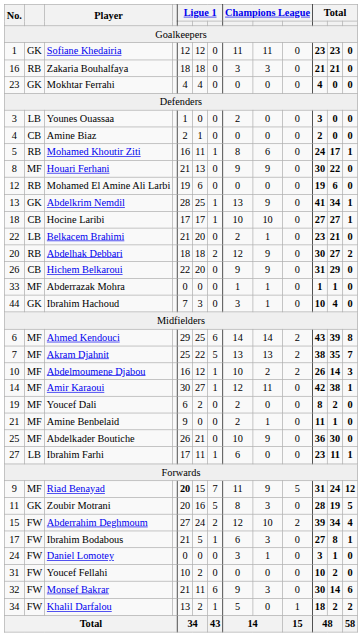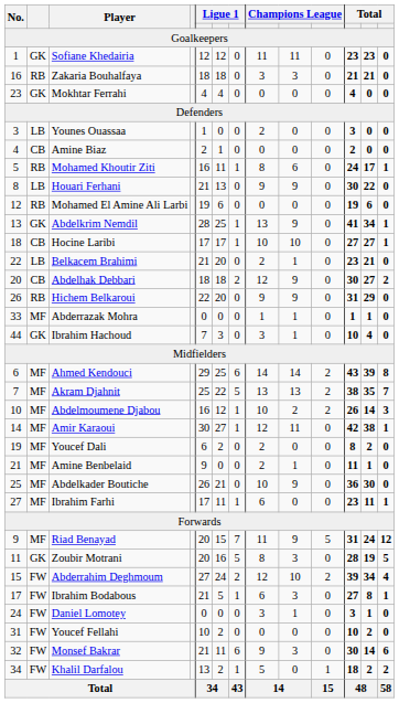 <table class="wikitable mw-datatable sortable nowrap" style="text-align:center; font-size:96%;">
 <tr>
 <th rowspan="2">No.</th>
 <th rowspan="2"></th>
 <th rowspan="2">Player</th>
 <th rowspan="2" style="border-right: 1pt black solid"></th>
 <th colspan="3" style="border-right: 1pt black solid"><a href='#'>Ligue 1</a></th>
 <th colspan="3" style="border-right: 1pt black solid"><a href='#'>Champions League</a></th>
 <th colspan="3">Total</th>
 </tr>
 <tr>
 <th></th>
 <th></th>
 <th style="border-right: 1pt black solid"></th>
 <th></th>
 <th></th>
 <th style="border-right: 1pt black solid"></th>
 <th></th>
 <th></th>
 <th></th>
 </tr>
 <tr bgcolor=efefef class="sortbottom">
 <td colspan=19>Goalkeepers</td>
 </tr>
 <tr>
 <td>1</td>
 <td>GK</td>
 <td style="text-align:left"><a href='#'>Sofiane Khedairia</a></td>
 <td style="border-right: 1pt black solid"></td>
 <td>12</td>
 <td>12</td>
 <td style="border-right: 1pt black solid">0</td>
 <td>11</td>
 <td>11</td>
 <td style="border-right: 1pt black solid">0</td>
 <td><strong>23</strong></td>
 <td><strong>23</strong></td>
 <td><strong>0</strong></td>
 </tr>
 <tr>
 <td>16</td>
 <td>RB</td>
 <td style="text-align:left">Zakaria Bouhalfaya</td>
 <td style="border-right: 1pt black solid"></td>
 <td>18</td>
 <td>18</td>
 <td style="border-right: 1pt black solid">0</td>
 <td>3</td>
 <td>3</td>
 <td style="border-right: 1pt black solid">0</td>
 <td><strong>21</strong></td>
 <td><strong>21</strong></td>
 <td><strong>0</strong></td>
 </tr>
 <tr>
 <td>23</td>
 <td>GK</td>
 <td style="text-align:left">Mokhtar Ferrahi</td>
 <td style="border-right: 1pt black solid"></td>
 <td>4</td>
 <td>4</td>
 <td style="border-right: 1pt black solid">0</td>
 <td>0</td>
 <td>0</td>
 <td style="border-right: 1pt black solid">0</td>
 <td><strong>4</strong></td>
 <td><strong>0</strong></td>
 <td><strong>0</strong></td>
 </tr>
 <tr bgcolor=efefef class="sortbottom">
 <td colspan=19>Defenders</td>
 </tr>
 <tr>
 <td>3</td>
 <td>LB</td>
 <td style="text-align:left">Younes Ouassaa</td>
 <td style="border-right: 1pt black solid"></td>
 <td>1</td>
 <td>0</td>
 <td style="border-right: 1pt black solid">0</td>
 <td>2</td>
 <td>0</td>
 <td style="border-right: 1pt black solid">0</td>
 <td><strong>3</strong></td>
 <td><strong>0</strong></td>
 <td><strong>0</strong></td>
 </tr>
 <tr>
 <td>4</td>
 <td>CB</td>
 <td style="text-align:left">Amine Biaz</td>
 <td style="border-right: 1pt black solid"></td>
 <td>2</td>
 <td>1</td>
 <td style="border-right: 1pt black solid">0</td>
 <td>0</td>
 <td>0</td>
 <td style="border-right: 1pt black solid">0</td>
 <td><strong>2</strong></td>
 <td><strong>0</strong></td>
 <td><strong>0</strong></td>
 </tr>
 <tr>
 <td>5</td>
 <td>RB</td>
 <td style="text-align:left"><a href='#'>Mohamed Khoutir Ziti</a></td>
 <td style="border-right: 1pt black solid"></td>
 <td>16</td>
 <td>11</td>
 <td style="border-right: 1pt black solid">1</td>
 <td>8</td>
 <td>6</td>
 <td style="border-right: 1pt black solid">0</td>
 <td><strong>24</strong></td>
 <td><strong>17</strong></td>
 <td><strong>1</strong></td>
 </tr>
 <tr>
 <td>8</td>
-<td>MF</td>
+<td>LB</td>
 <td style="text-align:left"><a href='#'>Houari Ferhani</a></td>
 <td style="border-right: 1pt black solid"></td>
 <td>21</td>
 <td>13</td>
 <td style="border-right: 1pt black solid">0</td>
 <td>9</td>
 <td>9</td>
 <td style="border-right: 1pt black solid">0</td>
 <td><strong>30</strong></td>
 <td><strong>22</strong></td>
 <td><strong>0</strong></td>
 </tr>
 <tr>
 <td>12</td>
 <td>RB</td>
 <td style="text-align:left">Mohamed El Amine Ali Larbi</td>
 <td style="border-right: 1pt black solid"></td>
 <td>19</td>
 <td>6</td>
 <td style="border-right: 1pt black solid">0</td>
 <td>0</td>
 <td>0</td>
 <td style="border-right: 1pt black solid">0</td>
 <td><strong>19</strong></td>
 <td><strong>6</strong></td>
 <td><strong>0</strong></td>
 </tr>
 <tr>
 <td>13</td>
 <td>GK</td>
 <td style="text-align:left"><a href='#'>Abdelkrim Nemdil</a></td>
 <td style="border-right: 1pt black solid"></td>
 <td>28</td>
 <td>25</td>
 <td style="border-right: 1pt black solid">1</td>
 <td>13</td>
 <td>9</td>
 <td style="border-right: 1pt black solid">0</td>
 <td><strong>41</strong></td>
 <td><strong>34</strong></td>
 <td><strong>1</strong></td>
 </tr>
 <tr>
 <td>18</td>
 <td>CB</td>
 <td style="text-align:left">Hocine Laribi</td>
 <td style="border-right: 1pt black solid"></td>
 <td>17</td>
 <td>17</td>
 <td style="border-right: 1pt black solid">1</td>
 <td>10</td>
 <td>10</td>
 <td style="border-right: 1pt black solid">0</td>
 <td><strong>27</strong></td>
 <td><strong>27</strong></td>
 <td><strong>1</strong></td>
 </tr>
 <tr>
 <td>22</td>
 <td>LB</td>
 <td style="text-align:left"><a href='#'>Belkacem Brahimi</a></td>
 <td style="border-right: 1pt black solid"></td>
 <td>21</td>
 <td>20</td>
 <td style="border-right: 1pt black solid">0</td>
 <td>2</td>
 <td>1</td>
 <td style="border-right: 1pt black solid">0</td>
 <td><strong>23</strong></td>
 <td><strong>21</strong></td>
 <td><strong>0</strong></td>
 </tr>
 <tr>
 <td>20</td>
-<td>RB</td>
+<td>CB</td>
 <td style="text-align:left"><a href='#'>Abdelhak Debbari</a></td>
 <td style="border-right: 1pt black solid"></td>
 <td>18</td>
 <td>18</td>
 <td style="border-right: 1pt black solid">2</td>
 <td>12</td>
 <td>9</td>
 <td style="border-right: 1pt black solid">0</td>
 <td><strong>30</strong></td>
 <td><strong>27</strong></td>
 <td><strong>2</strong></td>
 </tr>
 <tr>
 <td>26</td>
-<td>CB</td>
+<td>RB</td>
 <td style="text-align:left"><a href='#'>Hichem Belkaroui</a></td>
 <td style="border-right: 1pt black solid"></td>
 <td>22</td>
 <td>20</td>
 <td style="border-right: 1pt black solid">0</td>
 <td>9</td>
 <td>9</td>
 <td style="border-right: 1pt black solid">0</td>
 <td><strong>31</strong></td>
 <td><strong>29</strong></td>
 <td><strong>0</strong></td>
 </tr>
 <tr>
 <td>33</td>
 <td>MF</td>
 <td style="text-align:left">Abderrazak Mohra</td>
 <td style="border-right: 1pt black solid"></td>
 <td>0</td>
 <td>0</td>
 <td style="border-right: 1pt black solid">0</td>
 <td>1</td>
 <td>1</td>
 <td style="border-right: 1pt black solid">0</td>
 <td><strong>1</strong></td>
 <td><strong>1</strong></td>
 <td><strong>0</strong></td>
 </tr>
 <tr>
 <td>44</td>
 <td>GK</td>
 <td style="text-align:left">Ibrahim Hachoud</td>
 <td style="border-right: 1pt black solid"></td>
 <td>7</td>
 <td>3</td>
 <td style="border-right: 1pt black solid">0</td>
 <td>3</td>
 <td>1</td>
 <td style="border-right: 1pt black solid">0</td>
 <td><strong>10</strong></td>
 <td><strong>4</strong></td>
 <td><strong>0</strong></td>
 </tr>
 <tr bgcolor=efefef class="sortbottom">
 <td colspan=19>Midfielders</td>
 </tr>
 <tr>
 <td>6</td>
 <td>MF</td>
 <td style="text-align:left"><a href='#'>Ahmed Kendouci</a></td>
 <td style="border-right: 1pt black solid"></td>
 <td>29</td>
 <td>25</td>
 <td style="border-right: 1pt black solid">6</td>
 <td>14</td>
 <td>14</td>
 <td style="border-right: 1pt black solid">2</td>
 <td><strong>43</strong></td>
 <td><strong>39</strong></td>
 <td><strong>8</strong></td>
 </tr>
 <tr>
 <td>7</td>
 <td>MF</td>
 <td style="text-align:left"><a href='#'>Akram Djahnit</a></td>
 <td style="border-right: 1pt black solid"></td>
 <td>25</td>
 <td>22</td>
 <td style="border-right: 1pt black solid">5</td>
 <td>13</td>
 <td>13</td>
 <td style="border-right: 1pt black solid">2</td>
 <td><strong>38</strong></td>
 <td><strong>35</strong></td>
 <td><strong>7</strong></td>
 </tr>
 <tr>
 <td>10</td>
 <td>MF</td>
 <td style="text-align:left"><a href='#'>Abdelmoumene Djabou</a></td>
 <td style="border-right: 1pt black solid"></td>
 <td>16</td>
 <td>12</td>
 <td style="border-right: 1pt black solid">1</td>
 <td>10</td>
 <td>2</td>
 <td style="border-right: 1pt black solid">2</td>
 <td><strong>26</strong></td>
 <td><strong>14</strong></td>
 <td><strong>3</strong></td>
 </tr>
 <tr>
 <td>14</td>
 <td>MF</td>
 <td style="text-align:left"><a href='#'>Amir Karaoui</a></td>
 <td style="border-right: 1pt black solid"></td>
 <td>30</td>
 <td>27</td>
 <td style="border-right: 1pt black solid">1</td>
 <td>12</td>
 <td>11</td>
 <td style="border-right: 1pt black solid">0</td>
 <td><strong>42</strong></td>
 <td><strong>38</strong></td>
 <td><strong>1</strong></td>
 </tr>
 <tr>
 <td>19</td>
 <td>MF</td>
 <td style="text-align:left">Youcef Dali</td>
 <td style="border-right: 1pt black solid"></td>
 <td>6</td>
 <td>2</td>
 <td style="border-right: 1pt black solid">0</td>
 <td>2</td>
 <td>0</td>
 <td style="border-right: 1pt black solid">0</td>
 <td><strong>8</strong></td>
 <td><strong>2</strong></td>
 <td><strong>0</strong></td>
 </tr>
 <tr>
 <td>21</td>
 <td>MF</td>
 <td style="text-align:left">Amine Benbelaid</td>
 <td style="border-right: 1pt black solid"></td>
 <td>9</td>
 <td>0</td>
 <td style="border-right: 1pt black solid">0</td>
 <td>2</td>
 <td>1</td>
 <td style="border-right: 1pt black solid">0</td>
 <td><strong>11</strong></td>
 <td><strong>1</strong></td>
 <td><strong>0</strong></td>
 </tr>
 <tr>
 <td>25</td>
 <td>MF</td>
 <td style="text-align:left">Abdelkader Boutiche</td>
 <td style="border-right: 1pt black solid"></td>
 <td>26</td>
 <td>21</td>
 <td style="border-right: 1pt black solid">0</td>
 <td>10</td>
 <td>9</td>
 <td style="border-right: 1pt black solid">0</td>
 <td><strong>36</strong></td>
 <td><strong>30</strong></td>
 <td><strong>0</strong></td>
 </tr>
 <tr>
 <td>27</td>
-<td>LB</td>
+<td>MF</td>
 <td style="text-align:left">Ibrahim Farhi</td>
 <td style="border-right: 1pt black solid"></td>
 <td>17</td>
 <td>11</td>
 <td style="border-right: 1pt black solid">1</td>
 <td>6</td>
 <td>0</td>
 <td style="border-right: 1pt black solid">0</td>
 <td><strong>23</strong></td>
 <td><strong>11</strong></td>
 <td><strong>1</strong></td>
 </tr>
 <tr bgcolor=efefef class="sortbottom">
 <td colspan=19>Forwards</td>
 </tr>
 <tr>
 <td>9</td>
 <td>MF</td>
 <td style="text-align:left"><a href='#'>Riad Benayad</a></td>
 <td style="border-right: 1pt black solid"></td>
-<td><strong>20</strong></td>
+<td>20</td>
 <td>15</td>
 <td style="border-right: 1pt black solid">7</td>
 <td>11</td>
 <td>9</td>
 <td style="border-right: 1pt black solid">5</td>
 <td><strong>31</strong></td>
 <td><strong>24</strong></td>
 <td><strong>12</strong></td>
 </tr>
 <tr>
 <td>11</td>
 <td>GK</td>
 <td style="text-align:left">Zoubir Motrani</td>
 <td style="border-right: 1pt black solid"></td>
 <td>20</td>
 <td>16</td>
 <td style="border-right: 1pt black solid">5</td>
 <td>8</td>
 <td>3</td>
 <td style="border-right: 1pt black solid">0</td>
 <td><strong>28</strong></td>
 <td><strong>19</strong></td>
 <td><strong>5</strong></td>
 </tr>
 <tr>
 <td>15</td>
 <td>FW</td>
 <td style="text-align:left"><a href='#'>Abderrahim Deghmoum</a></td>
 <td style="border-right: 1pt black solid"></td>
 <td>27</td>
 <td>24</td>
 <td style="border-right: 1pt black solid">2</td>
 <td>12</td>
 <td>10</td>
 <td style="border-right: 1pt black solid">2</td>
 <td><strong>39</strong></td>
 <td><strong>34</strong></td>
 <td><strong>4</strong></td>
 </tr>
 <tr>
 <td>17</td>
 <td>FW</td>
 <td style="text-align:left">Ibrahim Bodabous</td>
 <td style="border-right: 1pt black solid"></td>
 <td>21</td>
 <td>5</td>
 <td style="border-right: 1pt black solid">1</td>
 <td>6</td>
 <td>3</td>
 <td style="border-right: 1pt black solid">0</td>
 <td><strong>27</strong></td>
 <td><strong>8</strong></td>
 <td><strong>1</strong></td>
 </tr>
 <tr>
 <td>24</td>
 <td>FW</td>
 <td style="text-align:left"><a href='#'>Daniel Lomotey</a></td>
 <td style="border-right: 1pt black solid"></td>
 <td>0</td>
 <td>0</td>
 <td style="border-right: 1pt black solid">0</td>
 <td>3</td>
 <td>1</td>
 <td style="border-right: 1pt black solid">0</td>
 <td><strong>3</strong></td>
 <td><strong>1</strong></td>
 <td><strong>0</strong></td>
 </tr>
 <tr>
 <td>31</td>
 <td>FW</td>
 <td style="text-align:left">Youcef Fellahi</td>
 <td style="border-right: 1pt black solid"></td>
 <td>10</td>
 <td>2</td>
 <td style="border-right: 1pt black solid">0</td>
 <td>0</td>
 <td>0</td>
 <td style="border-right: 1pt black solid">0</td>
 <td><strong>10</strong></td>
 <td><strong>2</strong></td>
 <td><strong>0</strong></td>
 </tr>
 <tr>
 <td>32</td>
 <td>FW</td>
 <td style="text-align:left"><a href='#'>Monsef Bakrar</a></td>
 <td style="border-right: 1pt black solid"></td>
 <td>21</td>
 <td>11</td>
 <td style="border-right: 1pt black solid">6</td>
 <td>9</td>
 <td>3</td>
 <td style="border-right: 1pt black solid">0</td>
 <td><strong>30</strong></td>
 <td><strong>14</strong></td>
 <td><strong>6</strong></td>
 </tr>
 <tr>
 <td>34</td>
 <td>FW</td>
 <td style="text-align:left"><a href='#'>Khalil Darfalou</a></td>
 <td style="border-right: 1pt black solid"></td>
 <td>13</td>
 <td>2</td>
 <td style="border-right: 1pt black solid">1</td>
 <td>5</td>
 <td>0</td>
 <td style="border-right: 1pt black solid">1</td>
 <td><strong>18</strong></td>
 <td><strong>2</strong></td>
 <td><strong>2</strong></td>
 </tr>
 <tr class="sortbottom">
 <th colspan=4 style="border-right: 1pt black solid">Total</th>
 <th colspan=2>34</th>
 <th style="border-right: 1pt black solid">43</th>
 <th colspan=2>14</th>
 <th style="border-right: 1pt black solid">15</th>
 <th colspan=2>48</th>
 <th>58</th>
 </tr>
 </table>
